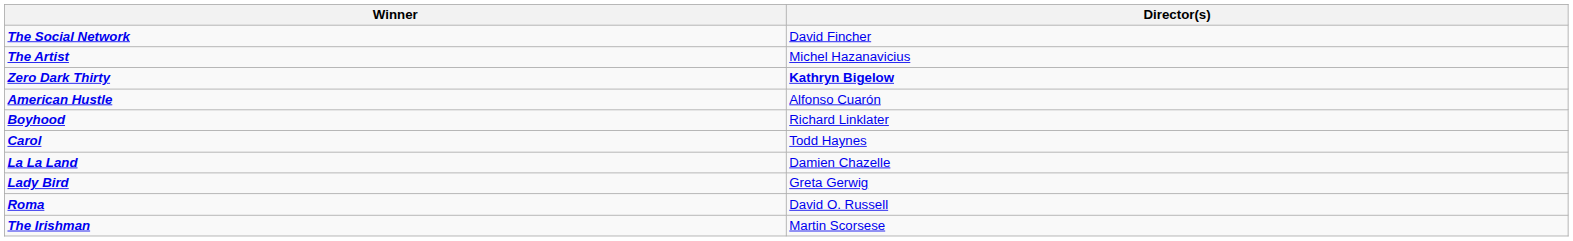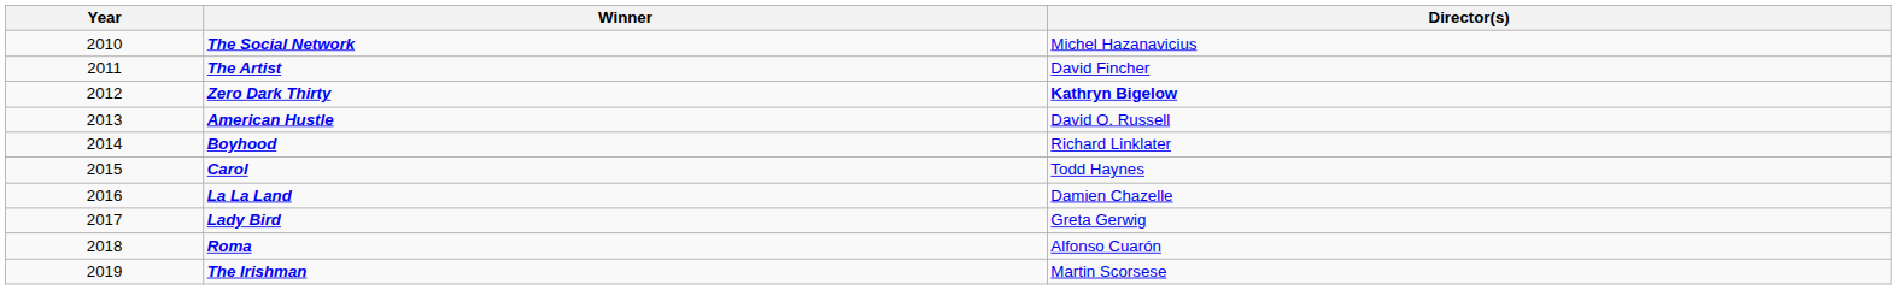 <table class="wikitable" width="95%" cellpadding="5">
 <tr>
+<th width="100"><strong>Year</strong></th>
 <th width="450"><strong>Winner</strong></th>
 <th width="450"><strong>Director(s)</strong></th>
 </tr>
 <tr>
+<td style="text-align:center;">2010</td>
 <td><strong><em><a href='#'>The Social Network</a></em></strong></td>
+<td><a href='#'>Michel Hazanavicius</a></td>
+</tr>
+<tr>
+<td style="text-align:center;">2011</td>
+<td><strong><em><a href='#'>The Artist</a></em></strong></td>
 <td><a href='#'>David Fincher</a></td>
 </tr>
 <tr>
-<td><strong><em><a href='#'>The Artist</a></em></strong></td>
-<td><a href='#'>Michel Hazanavicius</a></td>
-</tr>
-<tr>
+<td style="text-align:center;">2012</td>
 <td><strong><em><a href='#'>Zero Dark Thirty</a></em></strong></td>
 <td><strong><a href='#'>Kathryn Bigelow</a></strong></td>
 </tr>
 <tr>
+<td style="text-align:center;">2013</td>
 <td><strong><em><a href='#'>American Hustle</a></em></strong></td>
-<td><a href='#'>Alfonso Cuarón</a></td>
+<td><a href='#'>David O. Russell</a></td>
 </tr>
 <tr>
+<td style="text-align:center;">2014</td>
 <td><strong><em><a href='#'>Boyhood</a></em></strong></td>
 <td><a href='#'>Richard Linklater</a></td>
 </tr>
 <tr>
+<td style="text-align:center;">2015</td>
 <td><strong><em><a href='#'>Carol</a></em></strong></td>
 <td><a href='#'>Todd Haynes</a></td>
 </tr>
 <tr>
+<td style="text-align:center;">2016</td>
 <td><strong><em><a href='#'>La La Land</a></em></strong></td>
 <td><a href='#'>Damien Chazelle</a></td>
 </tr>
 <tr>
+<td style="text-align:center;">2017</td>
 <td><strong><em><a href='#'>Lady Bird</a></em></strong></td>
 <td><a href='#'>Greta Gerwig</a></td>
 </tr>
 <tr>
+<td style="text-align:center;">2018</td>
 <td><strong><em><a href='#'>Roma</a></em></strong></td>
-<td><a href='#'>David O. Russell</a></td>
+<td><a href='#'>Alfonso Cuarón</a></td>
 </tr>
 <tr>
+<td style="text-align:center;">2019</td>
 <td><strong><em><a href='#'>The Irishman</a></em></strong></td>
 <td><a href='#'>Martin Scorsese</a></td>
 </tr>
 </table>
